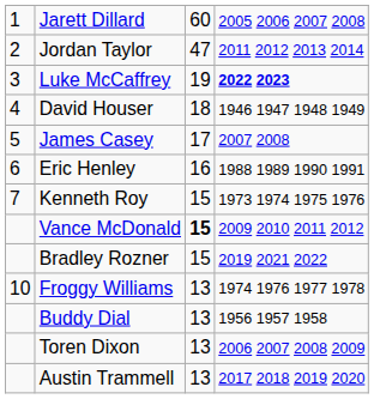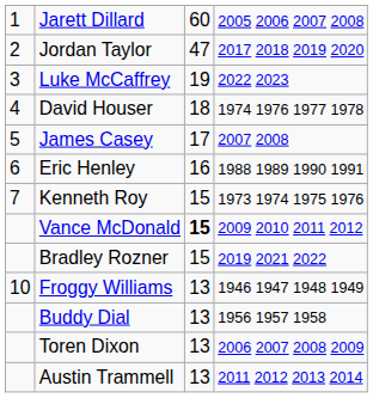 <table class="wikitable">
 <tr>
 </tr>
 <tr>
 <td>1</td>
 <td><a href='#'>Jarett Dillard</a></td>
 <td>60</td>
 <td style="font-size:80%;"><a href='#'>2005</a> <a href='#'>2006</a> <a href='#'>2007</a> <a href='#'>2008</a></td>
 </tr>
 <tr>
 <td>2</td>
 <td>Jordan Taylor</td>
 <td>47</td>
-<td style="font-size:80%;"><a href='#'>2011</a> <a href='#'>2012</a> <a href='#'>2013</a> <a href='#'>2014</a></td>
+<td style="font-size:80%;"><a href='#'>2017</a> <a href='#'>2018</a> <a href='#'>2019</a> <a href='#'>2020</a></td>
 </tr>
 <tr>
 <td>3</td>
 <td><a href='#'>Luke McCaffrey</a></td>
 <td>19</td>
-<td style="font-size:80%;"><strong><a href='#'>2022</a> <a href='#'>2023</a></strong></td>
+<td style="font-size:80%;"><a href='#'>2022</a> <a href='#'>2023</a></td>
 </tr>
 <tr>
 <td>4</td>
 <td>David Houser</td>
 <td>18</td>
-<td style="font-size:80%;">1946 1947 1948 1949</td>
+<td style="font-size:80%;">1974 1976 1977 1978</td>
 </tr>
 <tr>
 <td>5</td>
 <td><a href='#'>James Casey</a></td>
 <td>17</td>
 <td style="font-size:80%;"><a href='#'>2007</a> <a href='#'>2008</a></td>
 </tr>
 <tr>
 <td>6</td>
 <td>Eric Henley</td>
 <td>16</td>
 <td style="font-size:80%;">1988 1989 1990 1991</td>
 </tr>
 <tr>
 <td>7</td>
 <td>Kenneth Roy</td>
 <td>15</td>
 <td style="font-size:80%;">1973 1974 1975 1976</td>
 </tr>
 <tr>
 <td></td>
 <td><a href='#'>Vance McDonald</a></td>
 <td><strong>15</strong></td>
 <td style="font-size:80%;"><a href='#'>2009</a> <a href='#'>2010</a> <a href='#'>2011</a> <a href='#'>2012</a></td>
 </tr>
 <tr>
 <td></td>
 <td>Bradley Rozner</td>
 <td>15</td>
 <td style="font-size:80%;"><a href='#'>2019</a> <a href='#'>2021</a> <a href='#'>2022</a></td>
 </tr>
 <tr>
 <td>10</td>
 <td><a href='#'>Froggy Williams</a></td>
 <td>13</td>
-<td style="font-size:80%;">1974 1976 1977 1978</td>
+<td style="font-size:80%;">1946 1947 1948 1949</td>
 </tr>
 <tr>
 <td></td>
 <td><a href='#'>Buddy Dial</a></td>
 <td>13</td>
 <td style="font-size:80%;">1956 1957 1958</td>
 </tr>
 <tr>
 <td></td>
 <td>Toren Dixon</td>
 <td>13</td>
 <td style="font-size:80%;"><a href='#'>2006</a> <a href='#'>2007</a> <a href='#'>2008</a> <a href='#'>2009</a></td>
 </tr>
 <tr>
 <td></td>
 <td>Austin Trammell</td>
 <td>13</td>
-<td style="font-size:80%;"><a href='#'>2017</a> <a href='#'>2018</a> <a href='#'>2019</a> <a href='#'>2020</a></td>
+<td style="font-size:80%;"><a href='#'>2011</a> <a href='#'>2012</a> <a href='#'>2013</a> <a href='#'>2014</a></td>
 </tr>
 </table>
